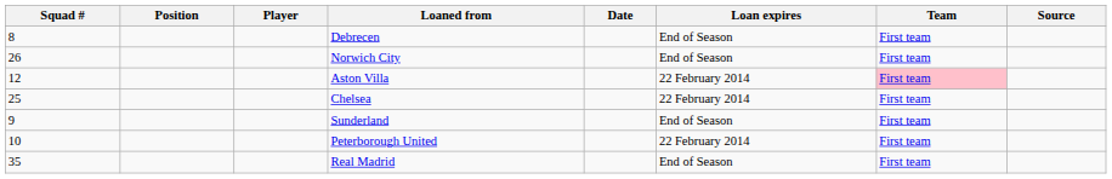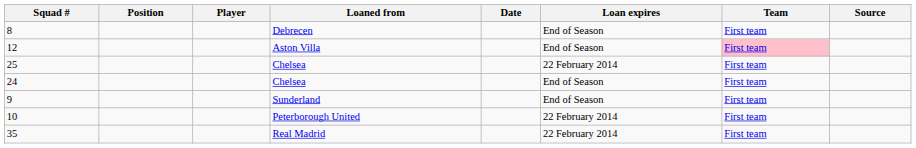 <table class="wikitable sortable" style="width:83%; text-align:center; font-size:95%; text-align:left;">
 <tr>
 <th>Squad #</th>
 <th>Position</th>
 <th>Player</th>
 <th>Loaned from</th>
 <th>Date</th>
 <th>Loan expires</th>
 <th>Team</th>
 <th>Source</th>
 </tr>
 <tr>
 <td>8</td>
 <td></td>
 <td></td>
 <td> <a href='#'>Debrecen</a></td>
 <td></td>
 <td>End of Season</td>
 <td><a href='#'>First team</a></td>
 <td></td>
 </tr>
 <tr>
-<td>26</td>
-<td></td>
-<td></td>
-<td> <a href='#'>Norwich City</a></td>
-<td></td>
-<td>End of Season</td>
-<td><a href='#'>First team</a></td>
-<td></td>
-</tr>
-<tr>
 <td>12</td>
 <td></td>
 <td></td>
 <td> <a href='#'>Aston Villa</a></td>
 <td></td>
-<td>22 February 2014</td>
+<td>End of Season</td>
 <td style="background: pink;"><a href='#'>First team</a></td>
 <td></td>
 </tr>
 <tr>
 <td>25</td>
 <td></td>
 <td></td>
 <td> <a href='#'>Chelsea</a></td>
 <td></td>
 <td>22 February 2014</td>
+<td><a href='#'>First team</a></td>
+<td></td>
+</tr>
+<tr>
+<td>24</td>
+<td></td>
+<td></td>
+<td> <a href='#'>Chelsea</a></td>
+<td></td>
+<td>End of Season</td>
 <td><a href='#'>First team</a></td>
 <td></td>
 </tr>
 <tr>
 <td>9</td>
 <td></td>
 <td></td>
 <td> <a href='#'>Sunderland</a></td>
 <td></td>
 <td>End of Season</td>
 <td><a href='#'>First team</a></td>
 <td></td>
 </tr>
 <tr>
 <td>10</td>
 <td></td>
 <td></td>
 <td> <a href='#'>Peterborough United</a></td>
 <td></td>
 <td>22 February 2014</td>
 <td><a href='#'>First team</a></td>
 <td></td>
 </tr>
 <tr>
 <td>35</td>
 <td></td>
 <td></td>
 <td> <a href='#'>Real Madrid</a></td>
 <td></td>
-<td>End of Season</td>
+<td>22 February 2014</td>
 <td><a href='#'>First team</a></td>
 <td></td>
 </tr>
 </table>
